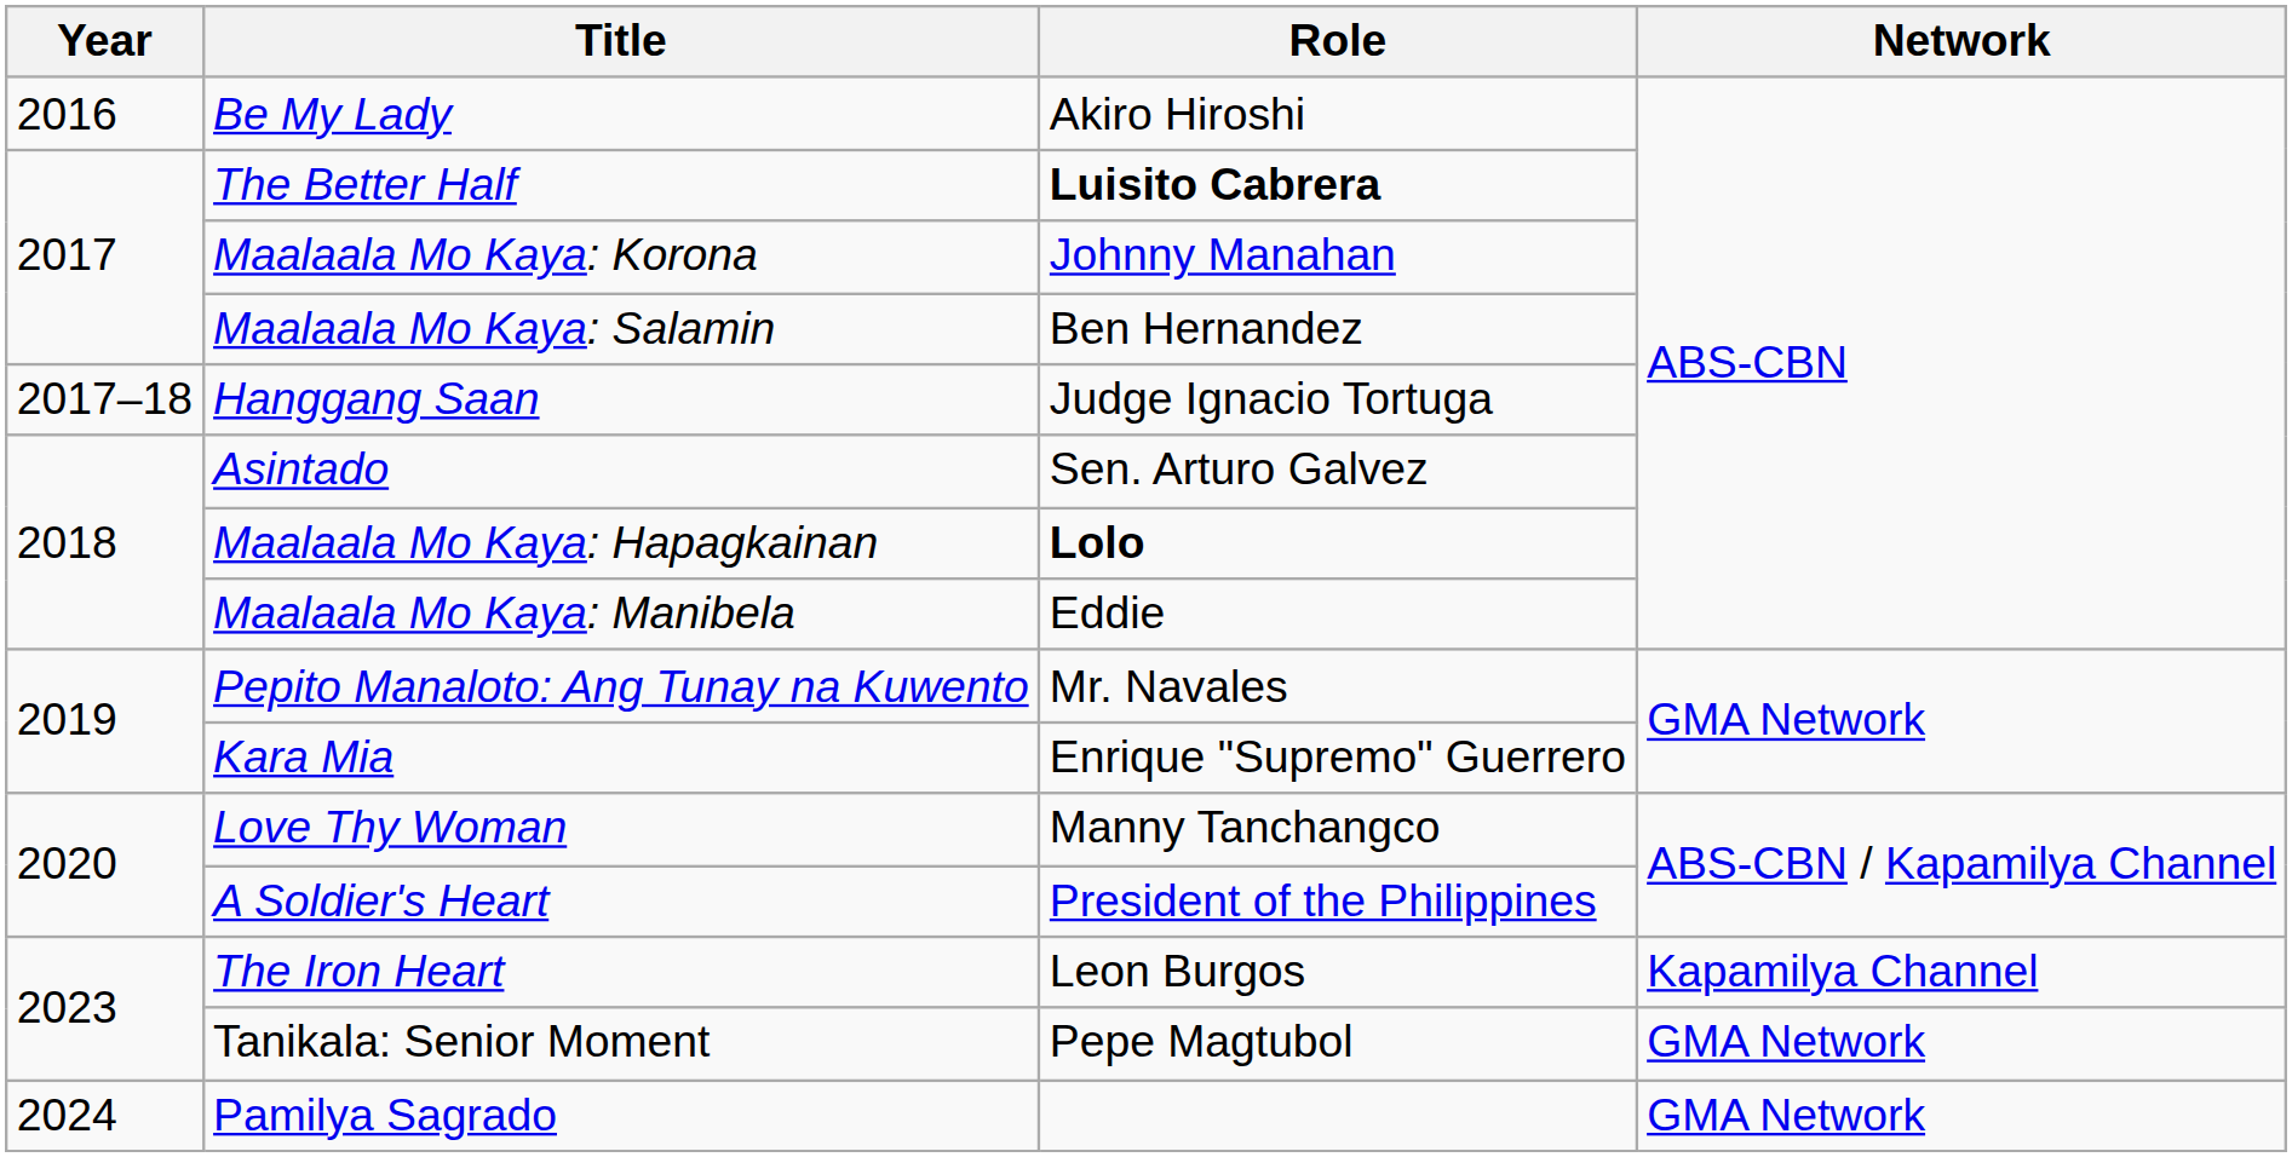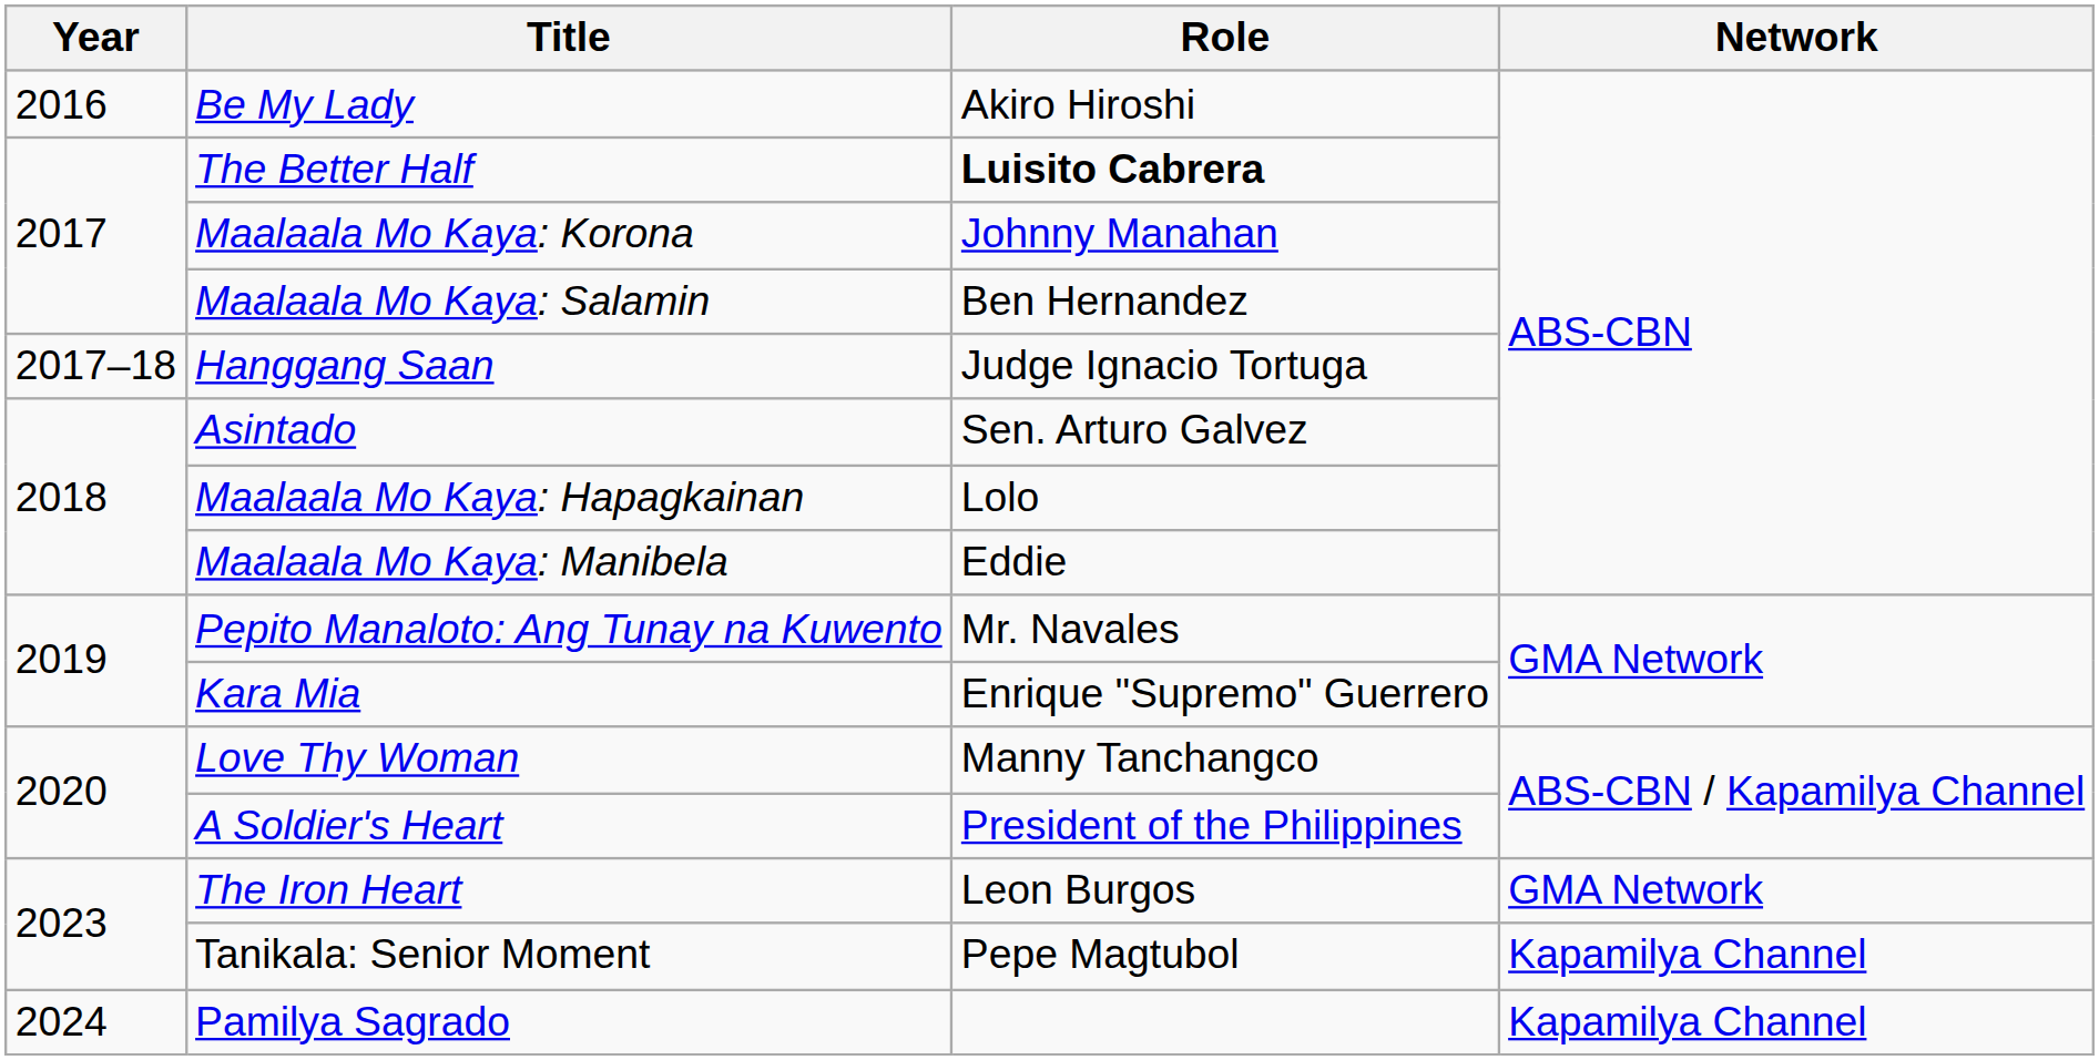 <table class="wikitable">
 <tr>
 <th>Year</th>
 <th>Title</th>
 <th>Role</th>
 <th>Network</th>
 </tr>
 <tr>
 <td>2016</td>
 <td><em><a href='#'>Be My Lady</a></em></td>
 <td>Akiro Hiroshi</td>
 <td rowspan="8"><a href='#'>ABS-CBN</a></td>
 </tr>
 <tr>
 <td rowspan="3">2017</td>
 <td><em><a href='#'>The Better Half</a></em></td>
 <td><strong>Luisito Cabrera</strong></td>
 </tr>
 <tr>
 <td><em><a href='#'>Maalaala Mo Kaya</a>: Korona</em></td>
 <td><a href='#'>Johnny Manahan</a></td>
 </tr>
 <tr>
 <td><em><a href='#'>Maalaala Mo Kaya</a>: Salamin</em></td>
 <td>Ben Hernandez</td>
 </tr>
 <tr>
 <td>2017–18</td>
 <td><em><a href='#'>Hanggang Saan</a></em></td>
 <td>Judge Ignacio Tortuga</td>
 </tr>
 <tr>
 <td rowspan="3">2018</td>
 <td><em><a href='#'>Asintado</a></em></td>
 <td>Sen. Arturo Galvez</td>
 </tr>
 <tr>
 <td><em><a href='#'>Maalaala Mo Kaya</a>: Hapagkainan</em></td>
-<td><strong>Lolo</strong></td>
+<td>Lolo</td>
 </tr>
 <tr>
 <td><em><a href='#'>Maalaala Mo Kaya</a>: Manibela</em></td>
 <td>Eddie</td>
 </tr>
 <tr>
 <td rowspan="2">2019</td>
 <td><em><a href='#'>Pepito Manaloto: Ang Tunay na Kuwento</a></em></td>
 <td>Mr. Navales</td>
 <td rowspan="2"><a href='#'>GMA Network</a></td>
 </tr>
 <tr>
 <td><em><a href='#'>Kara Mia</a></em></td>
 <td>Enrique "Supremo" Guerrero</td>
 </tr>
 <tr>
 <td rowspan="2">2020</td>
 <td><em><a href='#'>Love Thy Woman</a></em></td>
 <td>Manny Tanchangco</td>
 <td rowspan="2"><a href='#'>ABS-CBN</a> / <a href='#'>Kapamilya Channel</a></td>
 </tr>
 <tr>
 <td><em><a href='#'>A Soldier's Heart</a></em></td>
 <td><a href='#'>President of the Philippines</a></td>
 </tr>
 <tr>
 <td rowspan="2">2023</td>
 <td><em><a href='#'>The Iron Heart</a></td>
 <td>Leon Burgos</td>
-<td><a href='#'>Kapamilya Channel</a></td>
+<td><a href='#'>GMA Network</a></td>
 </tr>
 <tr>
 <td></em>Tanikala: Senior Moment<em></td>
 <td>Pepe Magtubol</td>
-<td><a href='#'>GMA Network</a></td>
+<td><a href='#'>Kapamilya Channel</a></td>
 </tr>
 <tr>
 <td>2024</td>
 <td></em><a href='#'>Pamilya Sagrado</a><em></td>
 <td></td>
-<td><a href='#'>GMA Network</a></td>
+<td><a href='#'>Kapamilya Channel</a></td>
 </tr>
 </table>
